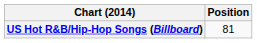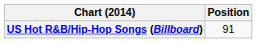 <table class="wikitable plainrowheaders" style="text-align:center">
 <tr>
 <th scope="col">Chart (2014)</th>
 <th scope="col">Position</th>
 </tr>
 <tr>
 <th scope="row"><a href='#'>US Hot R&B/Hip-Hop Songs</a> (<em><a href='#'>Billboard</a></em>)</th>
-<td>81</td>
+<td>91</td>
 </tr>
 </table>
